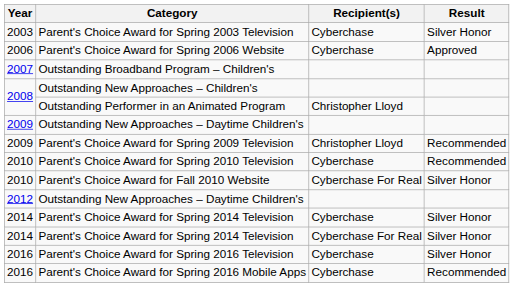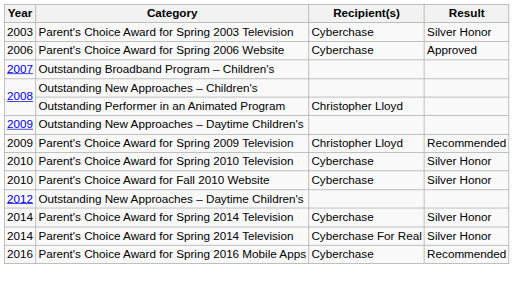 <table class="wikitable">
 <tr>
 <th>Year</th>
 <th>Category</th>
 <th>Recipient(s)</th>
 <th>Result</th>
 </tr>
 <tr>
 <td>2003</td>
 <td>Parent's Choice Award for Spring 2003 Television</td>
 <td>Cyberchase</td>
 <td>Silver Honor</td>
 </tr>
 <tr>
 <td>2006</td>
 <td>Parent's Choice Award for Spring 2006 Website</td>
 <td>Cyberchase</td>
 <td>Approved</td>
 </tr>
 <tr>
 <td><a href='#'>2007</a></td>
 <td>Outstanding Broadband Program – Children's</td>
 <td></td>
 <td></td>
 </tr>
 <tr>
 <td rowspan="2"><a href='#'>2008</a></td>
 <td>Outstanding New Approaches – Children's</td>
 <td></td>
 <td></td>
 </tr>
 <tr>
 <td>Outstanding Performer in an Animated Program</td>
 <td>Christopher Lloyd</td>
 <td></td>
 </tr>
 <tr>
 <td><a href='#'>2009</a></td>
 <td>Outstanding New Approaches – Daytime Children's</td>
 <td></td>
 <td></td>
 </tr>
 <tr>
 <td>2009</td>
 <td>Parent's Choice Award for Spring 2009 Television</td>
 <td>Christopher Lloyd</td>
 <td>Recommended</td>
 </tr>
 <tr>
 <td>2010</td>
 <td>Parent's Choice Award for Spring 2010 Television</td>
 <td>Cyberchase</td>
-<td>Recommended</td>
+<td>Silver Honor</td>
 </tr>
 <tr>
 <td>2010</td>
 <td>Parent's Choice Award for Fall 2010 Website</td>
-<td>Cyberchase For Real</td>
+<td>Cyberchase</td>
 <td>Silver Honor</td>
 </tr>
 <tr>
 <td><a href='#'>2012</a></td>
 <td>Outstanding New Approaches – Daytime Children's</td>
 <td></td>
 <td></td>
 </tr>
 <tr>
 <td>2014</td>
 <td>Parent's Choice Award for Spring 2014 Television</td>
 <td>Cyberchase</td>
 <td>Silver Honor</td>
 </tr>
 <tr>
 <td>2014</td>
 <td>Parent's Choice Award for Spring 2014 Television</td>
 <td>Cyberchase For Real</td>
 <td>Silver Honor</td>
 </tr>
 <tr>
 <td>2016</td>
-<td>Parent's Choice Award for Spring 2016 Television</td>
-<td>Cyberchase</td>
-<td>Silver Honor</td>
-</tr>
-<tr>
-<td>2016</td>
 <td>Parent's Choice Award for Spring 2016 Mobile Apps</td>
 <td>Cyberchase</td>
 <td>Recommended</td>
 </tr>
 </table>
